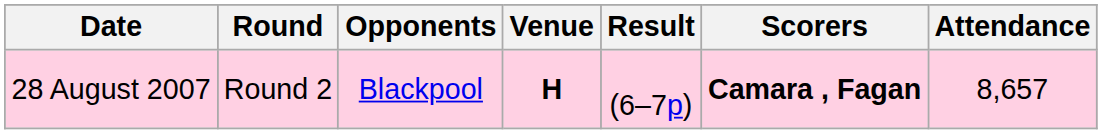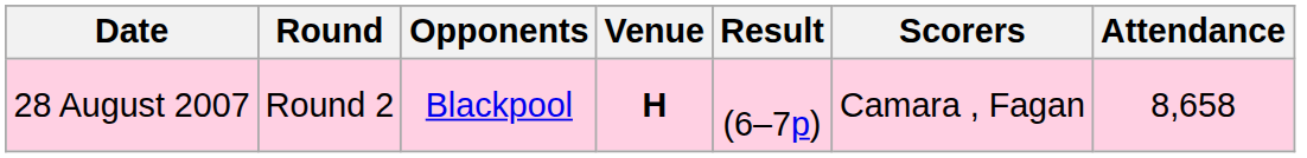 <table class="wikitable" style="text-align:center;">
 <tr>
 <th>Date</th>
 <th>Round</th>
 <th>Opponents</th>
 <th>Venue</th>
 <th>Result</th>
 <th>Scorers</th>
 <th>Attendance</th>
 </tr>
 <tr bgcolor="#ffd0e3">
 <td>28 August 2007</td>
 <td>Round 2</td>
 <td><a href='#'>Blackpool</a></td>
 <td><strong>H</strong></td>
 <td>  <br>(6–7<a href='#'>p</a>)</td>
-<td><strong>Camara , Fagan </strong></td>
-<td>8,657</td>
+<td>Camara , Fagan </td>
+<td>8,658</td>
 </tr>
 </table>
